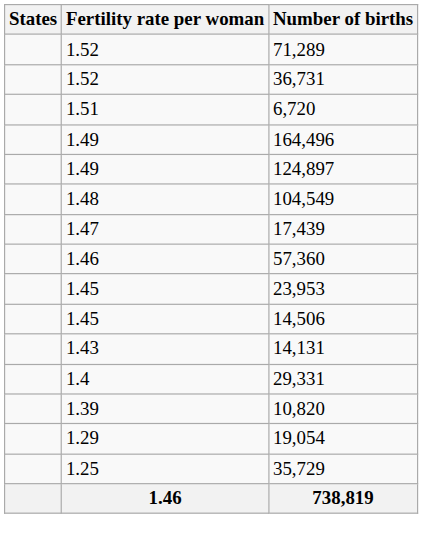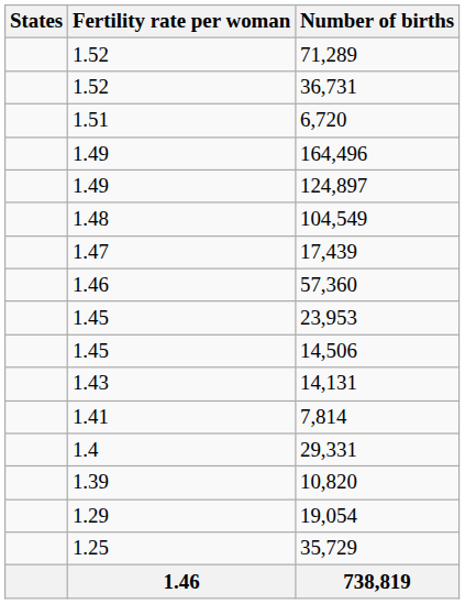 <table class="wikitable sortable">
 <tr>
 <th>States</th>
 <th>Fertility rate per woman</th>
 <th>Number of births</th>
 </tr>
 <tr>
 <td></td>
 <td>1.52</td>
 <td>71,289</td>
 </tr>
 <tr>
 <td></td>
 <td>1.52</td>
 <td>36,731</td>
 </tr>
 <tr>
 <td></td>
 <td>1.51</td>
 <td>6,720</td>
 </tr>
 <tr>
 <td></td>
 <td>1.49</td>
 <td>164,496</td>
 </tr>
 <tr>
 <td></td>
 <td>1.49</td>
 <td>124,897</td>
 </tr>
 <tr>
 <td></td>
 <td>1.48</td>
 <td>104,549</td>
 </tr>
 <tr>
 <td></td>
 <td>1.47</td>
 <td>17,439</td>
 </tr>
 <tr>
 <td></td>
 <td>1.46</td>
 <td>57,360</td>
 </tr>
 <tr>
 <td></td>
 <td>1.45</td>
 <td>23,953</td>
 </tr>
 <tr>
 <td></td>
 <td>1.45</td>
 <td>14,506</td>
 </tr>
 <tr>
 <td></td>
 <td>1.43</td>
 <td>14,131</td>
 </tr>
 <tr>
 <td></td>
+<td>1.41</td>
+<td>7,814</td>
+</tr>
+<tr>
+<td></td>
 <td>1.4</td>
 <td>29,331</td>
 </tr>
 <tr>
 <td></td>
 <td>1.39</td>
 <td>10,820</td>
 </tr>
 <tr>
 <td></td>
 <td>1.29</td>
 <td>19,054</td>
 </tr>
 <tr>
 <td></td>
 <td>1.25</td>
 <td>35,729</td>
 </tr>
 <tr>
 <th></th>
 <th>1.46</th>
 <th>738,819</th>
 </tr>
 </table>
